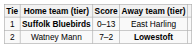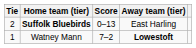 <table class="wikitable" style="text-align:center; font-size:85%">
 <tr>
 <th>Tie</th>
 <th>Home team (tier)</th>
 <th>Score</th>
 <th>Away team (tier)</th>
 <th></th>
 </tr>
 <tr>
-<td align="center">1</td>
+<td align="center">2</td>
 <td><strong>Suffolk Bluebirds</strong></td>
 <td align="center">0–13</td>
 <td>East Harling</td>
 <td></td>
 </tr>
 <tr>
-<td align="center">2</td>
+<td align="center">1</td>
 <td>Watney Mann</td>
 <td align="center">7–2</td>
 <td><strong>Lowestoft</strong></td>
 <td></td>
 </tr>
 </table>
